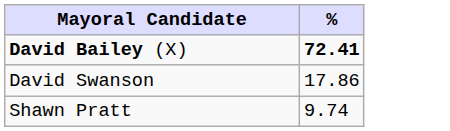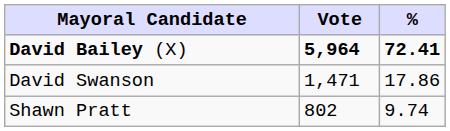 <table class="wikitable">
 <tr>
 <th style="background:#ddf; width:200px;">Mayoral Candidate</th>
+<th style="background:#ddf; width:50px;">Vote</th>
 <th style="background:#ddf; width:30px;">%</th>
 </tr>
 <tr>
 <td><strong>David Bailey</strong> (X)</td>
+<td><strong>5,964</strong></td>
 <td><strong>72.41</strong></td>
 </tr>
 <tr>
 <td>David Swanson</td>
+<td>1,471</td>
 <td>17.86</td>
 </tr>
 <tr>
 <td>Shawn Pratt</td>
+<td>802</td>
 <td>9.74</td>
 </tr>
 </table>
